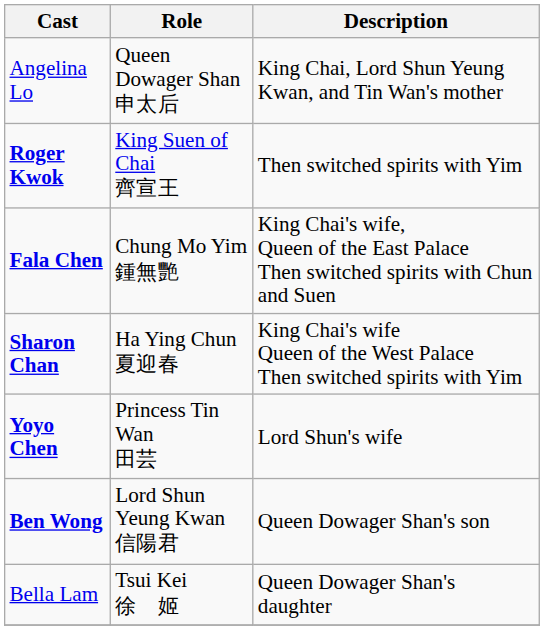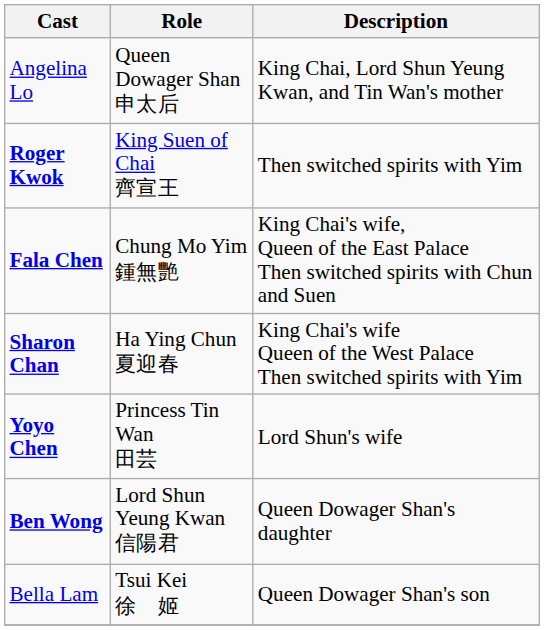 <table class="wikitable" width="65%">
 <tr>
 <th>Cast</th>
 <th>Role</th>
 <th>Description</th>
 </tr>
 <tr>
 <td><a href='#'>Angelina Lo</a></td>
 <td>Queen Dowager Shan<br>申太后</td>
 <td>King Chai, Lord Shun Yeung Kwan, and Tin Wan's mother</td>
 </tr>
 <tr>
 <td><strong><a href='#'>Roger Kwok</a></strong></td>
 <td><a href='#'>King Suen of Chai</a><br>齊宣王</td>
 <td>Then switched spirits with Yim</td>
 </tr>
 <tr>
 <td><strong><a href='#'>Fala Chen</a></strong></td>
 <td>Chung Mo Yim<br>鍾無艷</td>
 <td>King Chai's wife,<br>Queen of the East Palace<br>Then switched spirits with Chun and Suen</td>
 </tr>
 <tr>
 <td><strong><a href='#'>Sharon Chan</a></strong></td>
 <td>Ha Ying Chun<br>夏迎春</td>
 <td>King Chai's wife<br>Queen of the West Palace<br>Then switched spirits with Yim</td>
 </tr>
 <tr>
 <td><strong><a href='#'>Yoyo Chen</a></strong></td>
 <td>Princess Tin Wan<br>田芸</td>
 <td>Lord Shun's wife</td>
 </tr>
 <tr>
 <td><strong><a href='#'>Ben Wong</a></strong></td>
 <td>Lord Shun Yeung Kwan<br>信陽君</td>
-<td>Queen Dowager Shan's son</td>
+<td>Queen Dowager Shan's daughter</td>
 </tr>
 <tr>
 <td><a href='#'>Bella Lam</a></td>
 <td>Tsui Kei<br>	徐　姬</td>
-<td>Queen Dowager Shan's daughter</td>
+<td>Queen Dowager Shan's son</td>
 </tr>
 <tr>
 </tr>
 </table>
